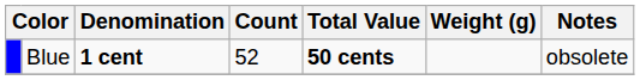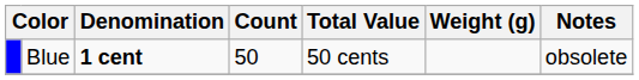 <table class="wikitable">
 <tr>
 <th colspan=2>Color</th>
 <th>Denomination</th>
 <th>Count</th>
 <th>Total Value</th>
 <th>Weight (g)</th>
 <th>Notes</th>
 </tr>
 <tr>
 <td style="background:Blue"> </td>
 <td>Blue</td>
 <td><strong>1 cent</strong></td>
-<td>52</td>
-<td><strong>50 cents</strong></td>
+<td>50</td>
+<td>50 cents</td>
 <td></td>
 <td>obsolete</td>
 </tr>
 <tr>
 </tr>
 </table>
